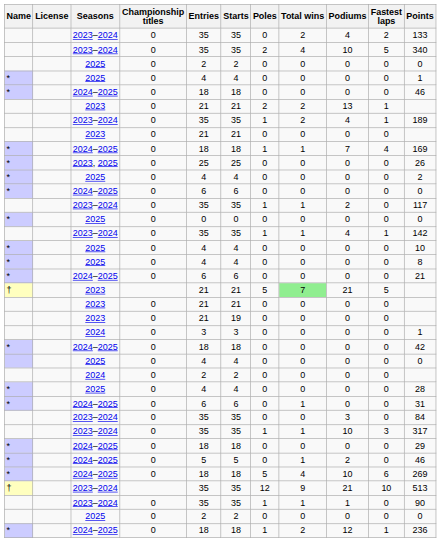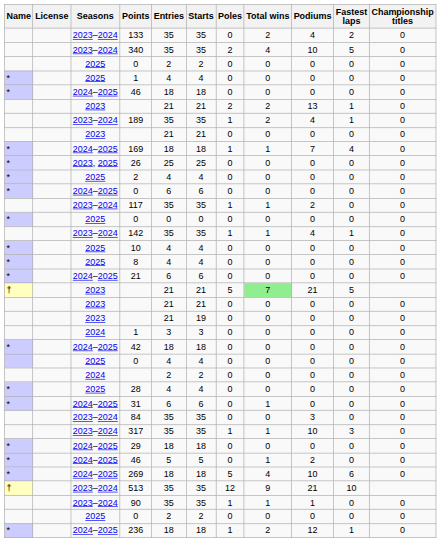 <table class="wikitable sortable" style="font-size: 85%; text-align:center">
 <tr>
 <th>Name</th>
 <th>License</th>
 <th>Seasons</th>
-<th>Championship<br>titles</th>
+<th>Points</th>
 <th>Entries</th>
 <th>Starts</th>
 <th>Poles</th>
 <th>Total wins</th>
 <th>Podiums</th>
 <th>Fastest<br>laps</th>
-<th>Points</th>
+<th>Championship<br>titles</th>
 </tr>
 <tr>
 <td align="left"></td>
 <td nowrap align="left"></td>
 <td><a href='#'>2023</a>–<a href='#'>2024</a></td>
-<td>0</td>
+<td>133</td>
 <td>35</td>
 <td>35</td>
 <td>0</td>
 <td>2</td>
 <td>4</td>
 <td>2</td>
-<td>133</td>
+<td>0</td>
 </tr>
 <tr>
 <td align="left"></td>
 <td align="left"></td>
 <td><a href='#'>2023</a>–<a href='#'>2024</a></td>
-<td>0</td>
+<td>340</td>
 <td>35</td>
 <td>35</td>
 <td>2</td>
 <td>4</td>
 <td>10</td>
 <td>5</td>
-<td>340</td>
+<td>0</td>
 </tr>
 <tr>
 <td align="left"><strong></strong></td>
 <td align="left"></td>
 <td><a href='#'>2025</a></td>
 <td>0</td>
 <td>2</td>
 <td>2</td>
 <td>0</td>
 <td>0</td>
 <td>0</td>
 <td>0</td>
 <td>0</td>
 </tr>
 <tr>
 <td align="left" style="background: #CCCCFF;"><strong></strong>*</td>
 <td align="left"></td>
 <td><a href='#'>2025</a></td>
-<td>0</td>
+<td>1</td>
 <td>4</td>
 <td>4</td>
 <td>0</td>
 <td>0</td>
 <td>0</td>
 <td>0</td>
-<td>1</td>
+<td>0</td>
 </tr>
 <tr>
 <td align="left" style="background: #CCCCFF;"><strong></strong>*</td>
 <td align="left"></td>
 <td><a href='#'>2024</a>–<a href='#'>2025</a></td>
-<td>0</td>
+<td>46</td>
 <td>18</td>
 <td>18</td>
 <td>0</td>
 <td>0</td>
 <td>0</td>
 <td>0</td>
-<td>46</td>
+<td>0</td>
 </tr>
 <tr>
 <td align="left" style="background: #;"></td>
 <td align="left"></td>
 <td><a href='#'>2023</a></td>
-<td>0</td>
+<td></td>
 <td>21</td>
 <td>21</td>
 <td>2</td>
 <td>2</td>
 <td>13</td>
 <td>1</td>
-<td></td>
+<td>0</td>
 </tr>
 <tr>
 <td nowrap="" align="left"></td>
 <td align="left"></td>
 <td><a href='#'>2023</a>–<a href='#'>2024</a></td>
-<td>0</td>
+<td>189</td>
 <td>35</td>
 <td>35</td>
 <td>1</td>
 <td>2</td>
 <td>4</td>
 <td>1</td>
-<td>189</td>
+<td>0</td>
 </tr>
 <tr>
 <td align="left" style="background: #;"></td>
 <td align="left"></td>
 <td><a href='#'>2023</a></td>
-<td>0</td>
+<td></td>
 <td>21</td>
 <td>21</td>
 <td>0</td>
 <td>0</td>
 <td>0</td>
 <td>0</td>
-<td></td>
+<td>0</td>
 </tr>
 <tr>
 <td align="left" style="background: #CCCCFF;"><strong></strong>*</td>
 <td align="left"></td>
 <td><a href='#'>2024</a>–<a href='#'>2025</a></td>
-<td>0</td>
+<td>169</td>
 <td>18</td>
 <td>18</td>
 <td>1</td>
 <td>1</td>
 <td>7</td>
 <td>4</td>
-<td>169</td>
+<td>0</td>
 </tr>
 <tr>
 <td align="left" style="background: #CCCCFF;"><strong></strong>*</td>
 <td align="left"></td>
 <td><a href='#'>2023</a>, <a href='#'>2025</a></td>
-<td>0</td>
+<td>26</td>
 <td>25</td>
 <td>25</td>
 <td>0</td>
 <td>0</td>
 <td>0</td>
 <td>0</td>
-<td>26</td>
+<td>0</td>
 </tr>
 <tr>
 <td align="left" style="background: #CCCCFF;"><strong></strong>*</td>
 <td align="left"></td>
 <td><a href='#'>2025</a></td>
-<td>0</td>
+<td>2</td>
 <td>4</td>
 <td>4</td>
 <td>0</td>
 <td>0</td>
 <td>0</td>
 <td>0</td>
-<td>2</td>
+<td>0</td>
 </tr>
 <tr>
 <td align="left" style="background: #CCCCFF;"><strong></strong>*</td>
 <td align="left"></td>
 <td><a href='#'>2024</a>–<a href='#'>2025</a></td>
 <td>0</td>
 <td>6</td>
 <td>6</td>
 <td>0</td>
 <td>0</td>
 <td>0</td>
 <td>0</td>
 <td>0</td>
 </tr>
 <tr>
 <td align="left"></td>
 <td align="left"></td>
 <td><a href='#'>2023</a>–<a href='#'>2024</a></td>
-<td>0</td>
+<td>117</td>
 <td>35</td>
 <td>35</td>
 <td>1</td>
 <td>1</td>
 <td>2</td>
 <td>0</td>
-<td>117</td>
+<td>0</td>
 </tr>
 <tr>
 <td align="left" style="background: #CCCCFF;"><strong></strong>*</td>
 <td align="left"></td>
 <td><a href='#'>2025</a></td>
 <td>0</td>
 <td>0</td>
 <td>0</td>
 <td>0</td>
 <td>0</td>
 <td>0</td>
 <td>0</td>
 <td>0</td>
 </tr>
 <tr>
 <td align="left"></td>
 <td align="left"></td>
 <td><a href='#'>2023</a>–<a href='#'>2024</a></td>
-<td>0</td>
+<td>142</td>
 <td>35</td>
 <td>35</td>
 <td>1</td>
 <td>1</td>
 <td>4</td>
 <td>1</td>
-<td>142</td>
+<td>0</td>
 </tr>
 <tr>
 <td align="left" style="background: #CCCCFF;"><strong></strong>*</td>
 <td align="left"></td>
 <td><a href='#'>2025</a></td>
-<td>0</td>
+<td>10</td>
 <td>4</td>
 <td>4</td>
 <td>0</td>
 <td>0</td>
 <td>0</td>
 <td>0</td>
-<td>10</td>
+<td>0</td>
 </tr>
 <tr>
 <td align="left" style="background: #CCCCFF;"><strong></strong>*</td>
 <td align="left"></td>
 <td><a href='#'>2025</a></td>
-<td>0</td>
+<td>8</td>
 <td>4</td>
 <td>4</td>
 <td>0</td>
 <td>0</td>
 <td>0</td>
 <td>0</td>
-<td>8</td>
+<td>0</td>
 </tr>
 <tr>
 <td align="left" style="background: #CCCCFF;"><strong></strong>*</td>
 <td align="left"></td>
 <td><a href='#'>2024</a>–<a href='#'>2025</a></td>
-<td>0</td>
+<td>21</td>
 <td>6</td>
 <td>6</td>
 <td>0</td>
 <td>0</td>
 <td>0</td>
 <td>0</td>
-<td>21</td>
+<td>0</td>
 </tr>
 <tr>
 <td align="left" style="background: #FFFFBF;">†</td>
 <td align="left"></td>
 <td><a href='#'>2023</a></td>
-<td><br></td>
+<td></td>
 <td>21</td>
 <td>21</td>
 <td>5</td>
 <td style="background: lightgreen;">7</td>
 <td>21</td>
 <td>5</td>
-<td></td>
+<td><br></td>
 </tr>
 <tr>
 <td align="left" style="background: #;"></td>
 <td align="left"></td>
 <td><a href='#'>2023</a></td>
-<td>0</td>
+<td></td>
 <td>21</td>
 <td>21</td>
 <td>0</td>
 <td>0</td>
 <td>0</td>
 <td>0</td>
-<td></td>
+<td>0</td>
 </tr>
 <tr>
 <td align="left" style="background: #;"></td>
 <td align="left"></td>
 <td><a href='#'>2023</a></td>
-<td>0</td>
+<td></td>
 <td>21</td>
 <td>19</td>
 <td>0</td>
 <td>0</td>
 <td>0</td>
 <td>0</td>
-<td></td>
+<td>0</td>
 </tr>
 <tr>
 <td align="left"></td>
 <td></td>
 <td><a href='#'>2024</a></td>
-<td>0</td>
+<td>1</td>
 <td>3</td>
 <td>3</td>
 <td>0</td>
 <td>0</td>
 <td>0</td>
 <td>0</td>
-<td>1</td>
+<td>0</td>
 </tr>
 <tr>
 <td align="left" style="background: #CCCCFF;"><strong></strong>*</td>
 <td align="left"></td>
 <td><a href='#'>2024</a>–<a href='#'>2025</a></td>
-<td>0</td>
+<td>42</td>
 <td>18</td>
 <td>18</td>
 <td>0</td>
 <td>0</td>
 <td>0</td>
 <td>0</td>
-<td>42</td>
+<td>0</td>
 </tr>
 <tr>
 <td align="left" style="background: #CCCCFF;"><strong></strong></td>
 <td align="left"></td>
 <td><a href='#'>2025</a></td>
 <td>0</td>
 <td>4</td>
 <td>4</td>
 <td>0</td>
 <td>0</td>
 <td>0</td>
 <td>0</td>
 <td>0</td>
 </tr>
 <tr>
 <td align="left"></td>
 <td align="left"></td>
 <td><a href='#'>2024</a></td>
-<td>0</td>
+<td></td>
 <td>2</td>
 <td>2</td>
 <td>0</td>
 <td>0</td>
 <td>0</td>
 <td>0</td>
-<td></td>
+<td>0</td>
 </tr>
 <tr>
 <td align="left" style="background: #CCCCFF;"><strong></strong>*</td>
 <td align="left"></td>
 <td><a href='#'>2025</a></td>
-<td>0</td>
+<td>28</td>
 <td>4</td>
 <td>4</td>
 <td>0</td>
 <td>0</td>
 <td>0</td>
 <td>0</td>
-<td>28</td>
+<td>0</td>
 </tr>
 <tr>
 <td align="left" style="background: #CCCCFF;"><strong></strong>*</td>
 <td align="left"></td>
 <td><a href='#'>2024</a>–<a href='#'>2025</a></td>
-<td>0</td>
+<td>31</td>
 <td>6</td>
 <td>6</td>
 <td>0</td>
 <td>1</td>
 <td>0</td>
 <td>0</td>
-<td>31</td>
+<td>0</td>
 </tr>
 <tr>
 <td align="left"></td>
 <td align="left"></td>
 <td><a href='#'>2023</a>–<a href='#'>2024</a></td>
-<td>0</td>
+<td>84</td>
 <td>35</td>
 <td>35</td>
 <td>0</td>
 <td>0</td>
 <td>3</td>
 <td>0</td>
-<td>84</td>
+<td>0</td>
 </tr>
 <tr>
 <td align="left"></td>
 <td align="left"></td>
 <td><a href='#'>2023</a>–<a href='#'>2024</a></td>
-<td>0</td>
+<td>317</td>
 <td>35</td>
 <td>35</td>
 <td>1</td>
 <td>1</td>
 <td>10</td>
 <td>3</td>
-<td>317</td>
+<td>0</td>
 </tr>
 <tr>
 <td align="left" style="background: #CCCCFF;"><strong></strong>*</td>
 <td align="left"></td>
 <td><a href='#'>2024</a>–<a href='#'>2025</a></td>
-<td>0</td>
+<td>29</td>
 <td>18</td>
 <td>18</td>
 <td>0</td>
 <td>0</td>
 <td>0</td>
 <td>0</td>
-<td>29</td>
+<td>0</td>
 </tr>
 <tr>
 <td align="left" style="background: #CCCCFF;"><strong></strong>*</td>
 <td align="left"></td>
 <td><a href='#'>2024</a>–<a href='#'>2025</a></td>
-<td>0</td>
+<td>46</td>
 <td>5</td>
 <td>5</td>
 <td>0</td>
 <td>1</td>
 <td>2</td>
 <td>0</td>
-<td>46</td>
+<td>0</td>
 </tr>
 <tr>
 <td align="left" style="background: #CCCCFF;"><strong></strong>*</td>
 <td align="left"></td>
 <td><a href='#'>2024</a>–<a href='#'>2025</a></td>
-<td>0</td>
+<td>269</td>
 <td>18</td>
 <td>18</td>
 <td>5</td>
 <td>4</td>
 <td>10</td>
 <td>6</td>
-<td>269</td>
+<td>0</td>
 </tr>
 <tr>
 <td align="left" style="background: #FFFFBF;">†</td>
 <td align="left"></td>
 <td><a href='#'>2023</a>–<a href='#'>2024</a></td>
-<td><br></td>
+<td>513</td>
 <td>35</td>
 <td>35</td>
 <td>12</td>
 <td>9</td>
 <td>21</td>
 <td>10</td>
-<td>513</td>
+<td><br></td>
 </tr>
 <tr>
 <td align="left"></td>
 <td align="left"></td>
 <td><a href='#'>2023</a>–<a href='#'>2024</a></td>
-<td>0</td>
+<td>90</td>
 <td>35</td>
 <td>35</td>
 <td>1</td>
 <td>1</td>
 <td>1</td>
 <td>0</td>
-<td>90</td>
+<td>0</td>
 </tr>
 <tr>
 <td align="left"><strong></strong></td>
 <td align="left"></td>
 <td><a href='#'>2025</a></td>
 <td>0</td>
 <td>2</td>
 <td>2</td>
 <td>0</td>
 <td>0</td>
 <td>0</td>
 <td>0</td>
 <td>0</td>
 </tr>
 <tr>
 <td align="left" style="background: #CCCCFF;"><strong></strong>*</td>
 <td align="left"></td>
 <td><a href='#'>2024</a>–<a href='#'>2025</a></td>
-<td>0</td>
+<td>236</td>
 <td>18</td>
 <td>18</td>
 <td>1</td>
 <td>2</td>
 <td>12</td>
 <td>1</td>
-<td>236</td>
+<td>0</td>
 </tr>
 </table>
